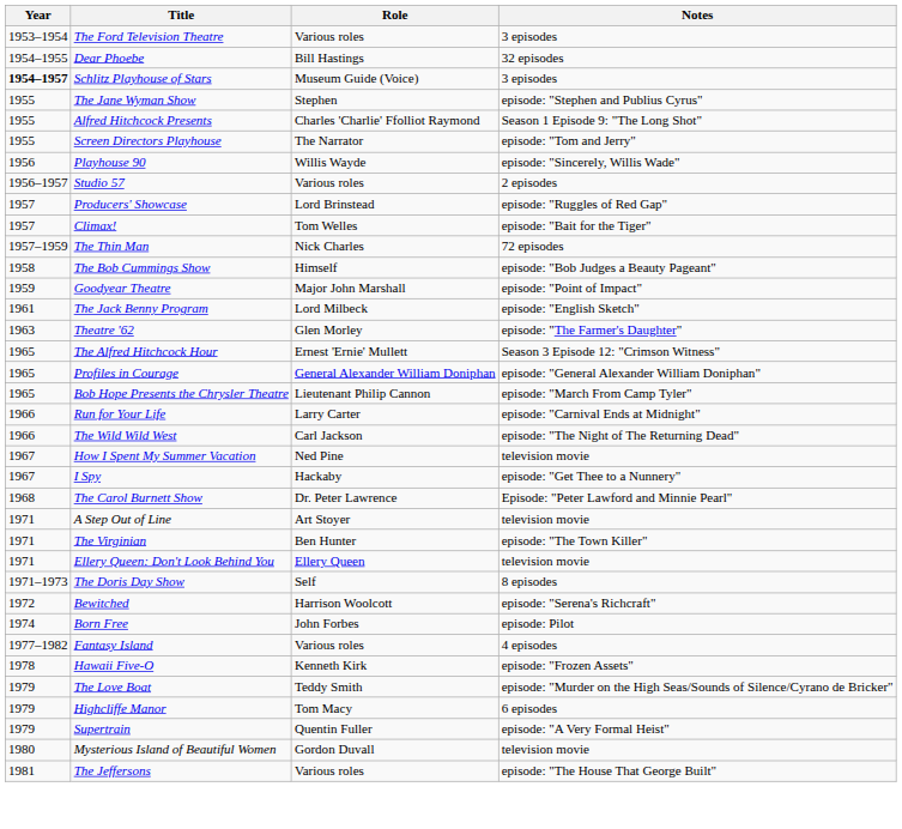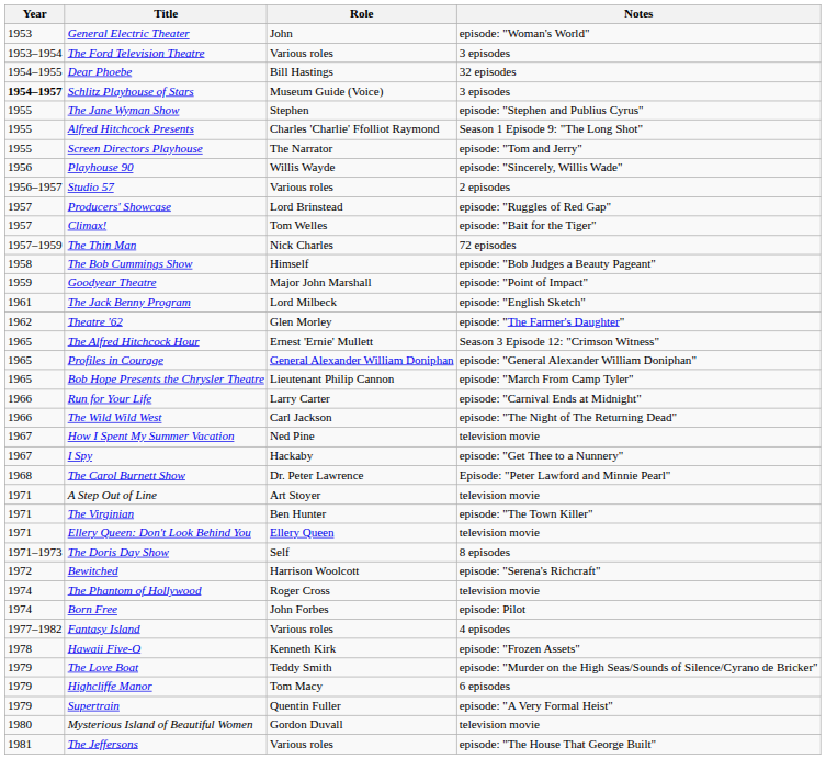 <table class="wikitable sortable">
 <tr>
 <th>Year</th>
 <th>Title</th>
 <th>Role</th>
 <th class="unsortable">Notes</th>
+</tr>
+<tr>
+<td>1953</td>
+<td><em><a href='#'>General Electric Theater</a></em></td>
+<td>John</td>
+<td>episode: "Woman's World"</td>
 </tr>
 <tr>
 <td>1953–1954</td>
 <td><em><a href='#'>The Ford Television Theatre</a></em></td>
 <td>Various roles</td>
 <td>3 episodes</td>
 </tr>
 <tr>
 <td>1954–1955</td>
 <td><em><a href='#'>Dear Phoebe</a></em></td>
 <td>Bill Hastings</td>
 <td>32 episodes</td>
 </tr>
 <tr>
 <td><strong>1954–1957</strong></td>
 <td><em><a href='#'>Schlitz Playhouse of Stars</a></em></td>
 <td>Museum Guide (Voice)</td>
 <td>3 episodes</td>
 </tr>
 <tr>
 <td>1955</td>
 <td><em><a href='#'>The Jane Wyman Show</a></em></td>
 <td>Stephen</td>
 <td>episode: "Stephen and Publius Cyrus"</td>
 </tr>
 <tr>
 <td>1955</td>
 <td><em><a href='#'>Alfred Hitchcock Presents</a></em></td>
 <td>Charles 'Charlie' Ffolliot Raymond</td>
 <td>Season 1 Episode 9: "The Long Shot"</td>
 </tr>
 <tr>
 <td>1955</td>
 <td><em><a href='#'>Screen Directors Playhouse</a></em></td>
 <td>The Narrator</td>
 <td>episode: "Tom and Jerry"</td>
 </tr>
 <tr>
 <td>1956</td>
 <td><em><a href='#'>Playhouse 90</a></em></td>
 <td>Willis Wayde</td>
 <td>episode: "Sincerely, Willis Wade"</td>
 </tr>
 <tr>
 <td>1956–1957</td>
 <td><em><a href='#'>Studio 57</a></em></td>
 <td>Various roles</td>
 <td>2 episodes</td>
 </tr>
 <tr>
 <td>1957</td>
 <td><em><a href='#'>Producers' Showcase</a></em></td>
 <td>Lord Brinstead</td>
 <td>episode: "Ruggles of Red Gap"</td>
 </tr>
 <tr>
 <td>1957</td>
 <td><em><a href='#'>Climax!</a></em></td>
 <td>Tom Welles</td>
 <td>episode: "Bait for the Tiger"</td>
 </tr>
 <tr>
 <td>1957–1959</td>
 <td><em><a href='#'>The Thin Man</a></em></td>
 <td>Nick Charles</td>
 <td>72 episodes</td>
 </tr>
 <tr>
 <td>1958</td>
 <td><em><a href='#'>The Bob Cummings Show</a></em></td>
 <td>Himself</td>
 <td>episode: "Bob Judges a Beauty Pageant"</td>
 </tr>
 <tr>
 <td>1959</td>
 <td><em><a href='#'>Goodyear Theatre</a></em></td>
 <td>Major John Marshall</td>
 <td>episode: "Point of Impact"</td>
 </tr>
 <tr>
 <td>1961</td>
 <td><em><a href='#'>The Jack Benny Program</a></em></td>
 <td>Lord Milbeck</td>
 <td>episode: "English Sketch"</td>
 </tr>
 <tr>
-<td>1963</td>
+<td>1962</td>
 <td><em><a href='#'>Theatre '62</a></em></td>
 <td>Glen Morley</td>
 <td>episode: "<a href='#'>The Farmer's Daughter</a>"</td>
 </tr>
 <tr>
 <td>1965</td>
 <td><em><a href='#'>The Alfred Hitchcock Hour</a></em></td>
 <td>Ernest 'Ernie' Mullett</td>
 <td>Season 3 Episode 12: "Crimson Witness"</td>
 </tr>
 <tr>
 <td>1965</td>
 <td><em><a href='#'>Profiles in Courage</a></em></td>
 <td><a href='#'>General Alexander William Doniphan</a></td>
 <td>episode: "General Alexander William Doniphan"</td>
 </tr>
 <tr>
 <td>1965</td>
 <td><em><a href='#'>Bob Hope Presents the Chrysler Theatre</a></em></td>
 <td>Lieutenant Philip Cannon</td>
 <td>episode: "March From Camp Tyler"</td>
 </tr>
 <tr>
 <td>1966</td>
 <td><em><a href='#'>Run for Your Life</a></em></td>
 <td>Larry Carter</td>
 <td>episode: "Carnival Ends at Midnight"</td>
 </tr>
 <tr>
 <td>1966</td>
 <td><em><a href='#'>The Wild Wild West</a></em></td>
 <td>Carl Jackson</td>
 <td>episode: "The Night of The Returning Dead"</td>
 </tr>
 <tr>
 <td>1967</td>
 <td><em><a href='#'>How I Spent My Summer Vacation</a></em></td>
 <td>Ned Pine</td>
 <td>television movie</td>
 </tr>
 <tr>
 <td>1967</td>
 <td><em><a href='#'>I Spy</a></em></td>
 <td>Hackaby</td>
 <td>episode: "Get Thee to a Nunnery"</td>
 </tr>
 <tr>
 <td>1968</td>
 <td><em><a href='#'>The Carol Burnett Show</a></em></td>
 <td>Dr. Peter Lawrence</td>
 <td>Episode: "Peter Lawford and Minnie Pearl"</td>
 </tr>
 <tr>
 <td>1971</td>
 <td><em>A Step Out of Line</em></td>
 <td>Art Stoyer</td>
 <td>television movie</td>
 </tr>
 <tr>
 <td>1971</td>
 <td><em><a href='#'>The Virginian</a></em></td>
 <td>Ben Hunter</td>
 <td>episode: "The Town Killer"</td>
 </tr>
 <tr>
 <td>1971</td>
 <td><em><a href='#'>Ellery Queen: Don't Look Behind You</a></em></td>
 <td><a href='#'>Ellery Queen</a></td>
 <td>television movie</td>
 </tr>
 <tr>
 <td>1971–1973</td>
 <td><em><a href='#'>The Doris Day Show</a></em></td>
 <td>Self</td>
 <td>8 episodes</td>
 </tr>
 <tr>
 <td>1972</td>
 <td><em><a href='#'>Bewitched</a></em></td>
 <td>Harrison Woolcott</td>
 <td>episode: "Serena's Richcraft"</td>
 </tr>
 <tr>
 <td>1974</td>
+<td><em><a href='#'>The Phantom of Hollywood</a></em></td>
+<td>Roger Cross</td>
+<td>television movie</td>
+</tr>
+<tr>
+<td>1974</td>
 <td><em><a href='#'>Born Free</a></em></td>
 <td>John Forbes</td>
 <td>episode: Pilot</td>
 </tr>
 <tr>
 <td>1977–1982</td>
 <td><em><a href='#'>Fantasy Island</a></em></td>
 <td>Various roles</td>
 <td>4 episodes</td>
 </tr>
 <tr>
 <td>1978</td>
 <td><em><a href='#'>Hawaii Five-O</a></em></td>
 <td>Kenneth Kirk</td>
 <td>episode: "Frozen Assets"</td>
 </tr>
 <tr>
 <td>1979</td>
 <td><em><a href='#'>The Love Boat</a></em></td>
 <td>Teddy Smith</td>
 <td>episode: "Murder on the High Seas/Sounds of Silence/Cyrano de Bricker"</td>
 </tr>
 <tr>
 <td>1979</td>
 <td><em><a href='#'>Highcliffe Manor</a></em></td>
 <td>Tom Macy</td>
 <td>6 episodes</td>
 </tr>
 <tr>
 <td>1979</td>
 <td><em><a href='#'>Supertrain</a></em></td>
 <td>Quentin Fuller</td>
 <td>episode: "A Very Formal Heist"</td>
 </tr>
 <tr>
 <td>1980</td>
 <td><em>Mysterious Island of Beautiful Women</em></td>
 <td>Gordon Duvall</td>
 <td>television movie</td>
 </tr>
 <tr>
 <td>1981</td>
 <td><em><a href='#'>The Jeffersons</a></em></td>
 <td>Various roles</td>
 <td>episode: "The House That George Built"</td>
 </tr>
 </table>
